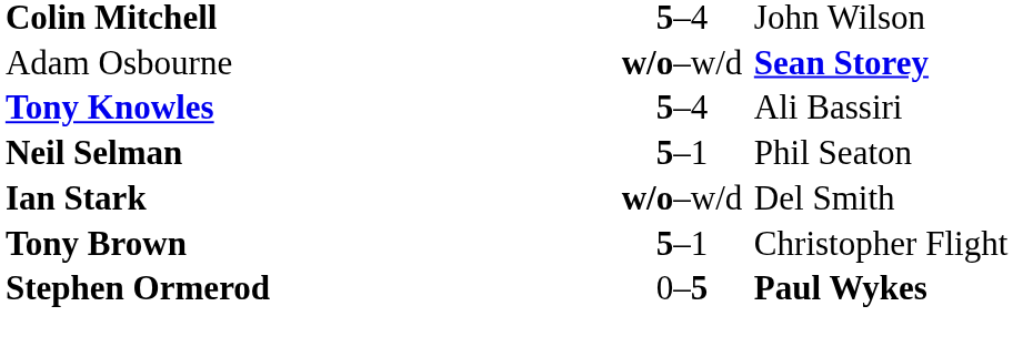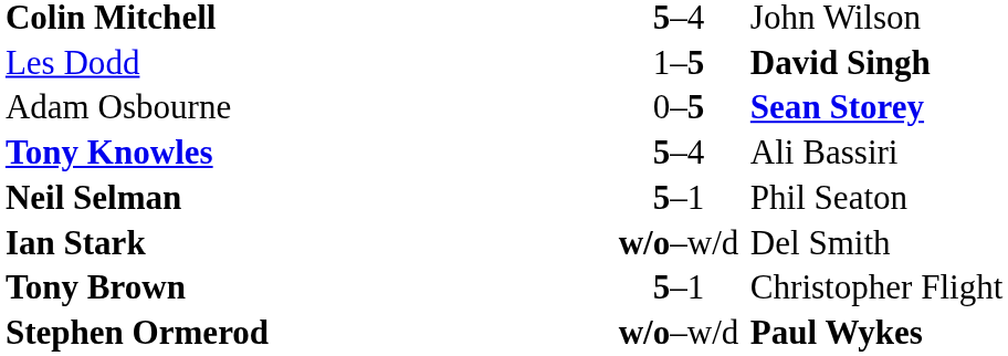 <table width="50%" cellspacing="1">
 <tr>
 <th width=45%></th>
 <th width=10%></th>
 <th width=45%></th>
 </tr>
 <tr>
 <td> <strong>Colin Mitchell</strong></td>
 <td align="center"><strong>5</strong>–4</td>
 <td> John Wilson</td>
 </tr>
 <tr>
+<td> <a href='#'>Les Dodd</a></td>
+<td align="center">1–<strong>5</strong></td>
+<td> <strong>David Singh</strong></td>
+</tr>
+<tr>
 <td> Adam Osbourne</td>
-<td align="center"><strong>w/o</strong>–w/d</td>
+<td align="center">0–<strong>5</strong></td>
 <td> <strong><a href='#'>Sean Storey</a></strong></td>
 </tr>
 <tr>
 <td> <strong><a href='#'>Tony Knowles</a></strong></td>
 <td align="center"><strong>5</strong>–4</td>
 <td> Ali Bassiri</td>
 </tr>
 <tr>
 <td> <strong>Neil Selman</strong></td>
 <td align="center"><strong>5</strong>–1</td>
 <td> Phil Seaton</td>
 </tr>
 <tr>
 <td> <strong>Ian Stark</strong></td>
 <td align="center"><strong>w/o</strong>–w/d</td>
 <td> Del Smith</td>
 </tr>
 <tr>
 <td> <strong>Tony Brown</strong></td>
 <td align="center"><strong>5</strong>–1</td>
 <td> Christopher Flight</td>
 </tr>
 <tr>
 <td> <strong>Stephen Ormerod</strong></td>
-<td align="center">0–<strong>5</strong></td>
+<td align="center"><strong>w/o</strong>–w/d</td>
 <td><strong> Paul Wykes</strong></td>
 </tr>
 <tr>
 </tr>
 </table>
